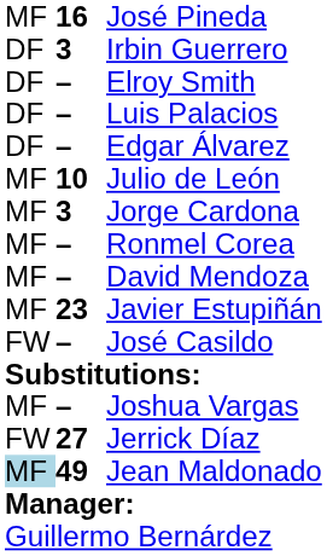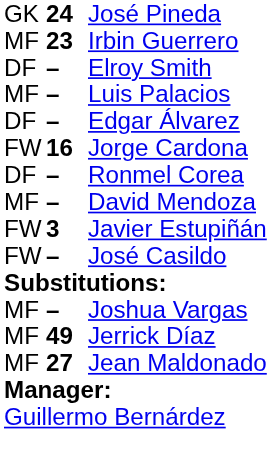 <table style = "font-size: 90%" cellspacing = "0" cellpadding = "0">
 <tr>
 <td colspan = 4></td>
 </tr>
 <tr>
 <th style="width:25px;"></th>
 <th style="width:25px;"></th>
 </tr>
 <tr>
-<td>MF</td>
-<td><strong>16</strong></td>
+<td>GK</td>
+<td><strong>24</strong></td>
 <td> <a href='#'>José Pineda</a></td>
 </tr>
 <tr>
-<td>DF</td>
-<td><strong>3</strong></td>
+<td>MF</td>
+<td><strong>23</strong></td>
 <td> <a href='#'>Irbin Guerrero</a></td>
 <td></td>
 <td></td>
 </tr>
 <tr>
 <td>DF</td>
 <td><strong>–</strong></td>
 <td> <a href='#'>Elroy Smith</a></td>
 </tr>
 <tr>
-<td>DF</td>
+<td>MF</td>
 <td><strong>–</strong></td>
 <td> <a href='#'>Luis Palacios</a></td>
 </tr>
 <tr>
 <td>DF</td>
 <td><strong>–</strong></td>
 <td> <a href='#'>Edgar Álvarez</a></td>
 <td></td>
 <td></td>
 </tr>
 <tr>
-<td>MF</td>
-<td><strong>10</strong></td>
-<td> <a href='#'>Julio de León</a></td>
-<td></td>
-<td></td>
-<td></td>
-<td></td>
-</tr>
-<tr>
-<td>MF</td>
-<td><strong>3</strong></td>
+<td>FW</td>
+<td><strong>16</strong></td>
 <td> <a href='#'>Jorge Cardona</a></td>
 </tr>
 <tr>
-<td>MF</td>
+<td>DF</td>
 <td><strong>–</strong></td>
 <td> <a href='#'>Ronmel Corea</a></td>
 <td></td>
 <td></td>
 </tr>
 <tr>
 <td>MF</td>
 <td><strong>–</strong></td>
 <td> <a href='#'>David Mendoza</a></td>
 </tr>
 <tr>
-<td>MF</td>
-<td><strong>23</strong></td>
+<td>FW</td>
+<td><strong>3</strong></td>
 <td> <a href='#'>Javier Estupiñán</a></td>
 </tr>
 <tr>
 <td>FW</td>
 <td><strong>–</strong></td>
 <td> <a href='#'>José Casildo</a></td>
 <td></td>
 <td></td>
 </tr>
 <tr>
 <td colspan = 3><strong>Substitutions:</strong></td>
 </tr>
 <tr>
 <td>MF</td>
 <td><strong>–</strong></td>
 <td> <a href='#'>Joshua Vargas</a></td>
 <td></td>
 <td></td>
 </tr>
 <tr>
-<td>FW</td>
-<td><strong>27</strong></td>
+<td>MF</td>
+<td><strong>49</strong></td>
 <td> <a href='#'>Jerrick Díaz</a></td>
 <td></td>
 <td></td>
 </tr>
 <tr>
-<td style="background: lightblue;">MF</td>
-<td><strong>49</strong></td>
+<td>MF</td>
+<td><strong>27</strong></td>
 <td> <a href='#'>Jean Maldonado</a></td>
 <td></td>
 <td></td>
 </tr>
 <tr>
 <td colspan = 3><strong>Manager:</strong></td>
 </tr>
 <tr>
 <td colspan = 3> <a href='#'>Guillermo Bernárdez</a></td>
 </tr>
 </table>
